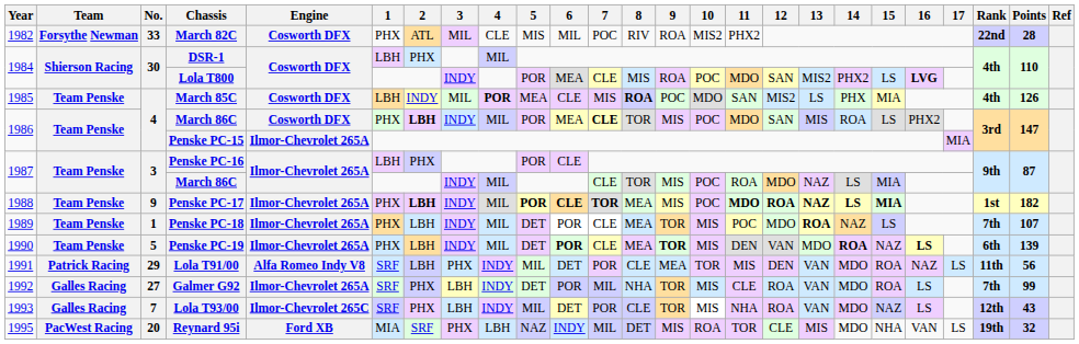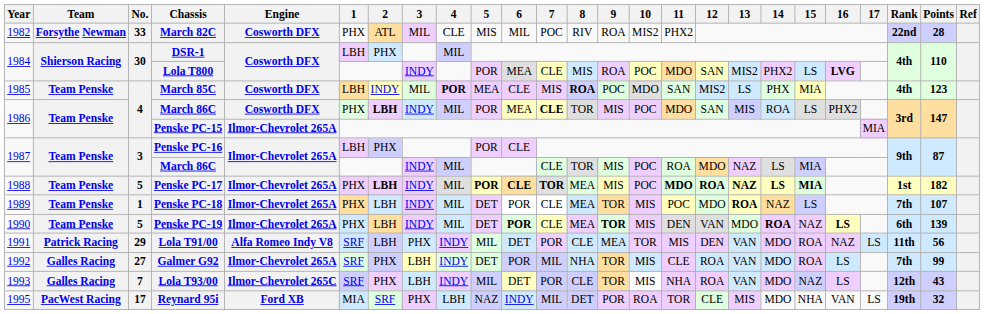 <table class="wikitable" style="text-align:center; font-size:85%">
 <tr>
 <th>Year</th>
 <th>Team</th>
 <th>No.</th>
 <th>Chassis</th>
 <th>Engine</th>
 <th>1</th>
 <th>2</th>
 <th>3</th>
 <th>4</th>
 <th>5</th>
 <th>6</th>
 <th>7</th>
 <th>8</th>
 <th>9</th>
 <th>10</th>
 <th>11</th>
 <th>12</th>
 <th>13</th>
 <th>14</th>
 <th>15</th>
 <th>16</th>
 <th>17</th>
 <th>Rank</th>
 <th>Points</th>
 <th>Ref</th>
 </tr>
 <tr>
 <td><a href='#'>1982</a></td>
 <th nowrap><a href='#'>Forsythe</a> <a href='#'>Newman</a></th>
 <th>33</th>
 <th nowrap><a href='#'>March 82C</a></th>
 <th nowrap><a href='#'>Cosworth DFX</a></th>
 <td>PHX</td>
 <td style="background:#FFDF9F;">ATL<br></td>
 <td style="background:#EFCFFF;">MIL<br></td>
 <td>CLE</td>
 <td>MIS</td>
 <td>MIL</td>
 <td>POC</td>
 <td>RIV</td>
 <td>ROA</td>
 <td>MIS2</td>
 <td>PHX2</td>
 <td colspan=6></td>
 <td style="background:#CFCFFF;"><strong>22nd</strong></td>
 <td style="background:#CFCFFF;"><strong>28</strong></td>
 <th></th>
 </tr>
 <tr>
 <td rowspan="2"><a href='#'>1984</a></td>
 <th rowspan="2" nowrap><a href='#'>Shierson Racing</a></th>
 <th rowspan=2>30</th>
 <th nowrap><a href='#'>DSR-1</a></th>
 <th rowspan="2" nowrap><a href='#'>Cosworth DFX</a></th>
 <td style="background:#EFCFFF;">LBH<br></td>
 <td style="background:#CFEAFF;">PHX<br></td>
 <td></td>
 <td style="background:#CFCFFF;">MIL<br></td>
 <td colspan=13></td>
 <td rowspan="2" style="background:#DFFFDF;"><strong>4th</strong></td>
 <td rowspan="2" style="background:#DFFFDF;"><strong>110</strong></td>
 <th rowspan=2></th>
 </tr>
 <tr>
 <th nowrap><a href='#'>Lola T800</a></th>
 <td colspan=2></td>
 <td style="background:#EFCFFF;"><a href='#'>INDY</a><br></td>
 <td></td>
 <td style="background:#EFCFFF;">POR<br></td>
 <td style="background:#DFDFDF;">MEA<br></td>
 <td style="background:#FFFFBF;">CLE<br></td>
 <td style="background:#CFEAFF;">MIS<br></td>
 <td style="background:#EFCFFF;">ROA<br></td>
 <td style="background:#FFFFBF;">POC<br></td>
 <td style="background:#FFDF9F;">MDO<br></td>
 <td style="background:#FFFFBF;">SAN<br></td>
 <td style="background:#CFEAFF;">MIS2<br></td>
 <td style="background:#EFCFFF;">PHX2<br></td>
 <td style="background:#CFEAFF;">LS<br></td>
 <td style="background:#EFCFFF;"><strong>LVG</strong><br></td>
 <td></td>
 </tr>
 <tr>
 <td><a href='#'>1985</a></td>
 <th nowrap><a href='#'>Team Penske</a></th>
 <th rowspan=3>4</th>
 <th nowrap><a href='#'>March 85C</a></th>
 <th nowrap><a href='#'>Cosworth DFX</a></th>
 <td style="background:#FFDF9F;">LBH<br></td>
 <td style="background:#FFFFBF;"><a href='#'>INDY</a><br></td>
 <td style="background:#DFFFDF;">MIL<br></td>
 <td style="background:#EFCFFF;"><strong>POR</strong><br></td>
 <td style="background:#EFCFFF;">MEA<br></td>
 <td style="background:#EFCFFF;">CLE<br></td>
 <td style="background:#EFCFFF;">MIS<br></td>
 <td style="background:#CFCFFF;"><strong>ROA</strong><br></td>
 <td style="background:#DFFFDF;">POC<br></td>
 <td style="background:#DFDFDF;">MDO<br></td>
 <td style="background:#DFFFDF;">SAN<br></td>
 <td style="background:#CFEAFF;">MIS2<br></td>
 <td style="background:#CFEAFF;">LS<br></td>
 <td style="background:#DFFFDF;">PHX<br></td>
 <td style="background:#FFFFBF;">MIA<br></td>
 <td colspan=2></td>
 <td style="background:#DFFFDF;"><strong>4th</strong></td>
-<td style="background:#DFFFDF;"><strong>126</strong></td>
+<td style="background:#DFFFDF;"><strong>123</strong></td>
 <th></th>
 </tr>
 <tr>
 <td rowspan="2"><a href='#'>1986</a></td>
 <th rowspan="2" nowrap><a href='#'>Team Penske</a></th>
 <th nowrap><a href='#'>March 86C</a></th>
 <th nowrap><a href='#'>Cosworth DFX</a></th>
 <td style="background:#DFFFDF;">PHX<br></td>
 <td style="background:#EFCFFF;"><strong>LBH</strong><br></td>
 <td style="background:#CFEAFF;"><a href='#'>INDY</a><br></td>
 <td style="background:#CFCFFF;">MIL<br></td>
 <td style="background:#EFCFFF;">POR<br></td>
 <td style="background:#FFFFBF;">MEA<br></td>
 <td style="background:#FFFFBF;"><strong>CLE</strong><br></td>
 <td style="background:#DFDFDF;">TOR<br></td>
 <td style="background:#EFCFFF;">MIS<br></td>
 <td style="background:#EFCFFF;">POC<br></td>
 <td style="background:#FFDF9F;">MDO<br></td>
 <td style="background:#DFFFDF;">SAN<br></td>
 <td style="background:#CFCFFF;">MIS<br></td>
 <td style="background:#CFEAFF;">ROA<br></td>
 <td style="background:#DFDFDF;">LS<br></td>
 <td style="background:#DFDFDF;">PHX2<br></td>
 <td></td>
 <td rowspan="2" style="background:#FFDF9F;"><strong>3rd</strong></td>
 <td rowspan="2" style="background:#FFDF9F;"><strong>147</strong></td>
 <th rowspan=2></th>
 </tr>
 <tr>
 <th nowrap><a href='#'>Penske PC-15</a></th>
 <th nowrap><a href='#'>Ilmor-Chevrolet 265A</a></th>
 <td colspan=16></td>
 <td style="background:#EFCFFF;">MIA<br></td>
 </tr>
 <tr>
 <td rowspan="2"><a href='#'>1987</a></td>
 <th rowspan="2" nowrap><a href='#'>Team Penske</a></th>
 <th rowspan=2>3</th>
 <th nowrap><a href='#'>Penske PC-16</a></th>
 <th rowspan="2" nowrap><a href='#'>Ilmor-Chevrolet 265A</a></th>
 <td style="background:#EFCFFF;">LBH<br></td>
 <td style="background:#CFCFFF;">PHX<br></td>
 <td colspan=2></td>
 <td style="background:#EFCFFF;">POR<br></td>
 <td style="background:#EFCFFF;">CLE<br></td>
 <td colspan=11></td>
 <td rowspan="2" style="background:#CFEAFF;"><strong>9th</strong></td>
 <td rowspan="2" style="background:#CFEAFF;"><strong>87</strong></td>
 <th rowspan=2></th>
 </tr>
 <tr>
 <th nowrap><a href='#'>March 86C</a></th>
 <td colspan=2></td>
 <td style="background:#EFCFFF;"><a href='#'>INDY</a><br></td>
 <td style="background:#CFCFFF;">MIL<br></td>
 <td colspan=2></td>
 <td style="background:#DFFFDF;">CLE<br></td>
 <td style="background:#DFDFDF;">TOR<br></td>
 <td style="background:#DFFFDF;">MIS<br></td>
 <td style="background:#EFCFFF;">POC<br></td>
 <td style="background:#DFFFDF;">ROA<br></td>
 <td style="background:#FFDF9F;">MDO<br></td>
 <td style="background:#EFCFFF;">NAZ<br></td>
 <td style="background:#DFDFDF;">LS<br></td>
 <td style="background:#CFCFFF;">MIA<br></td>
 <td colspan=2></td>
 </tr>
 <tr>
 <td><a href='#'>1988</a></td>
 <th nowrap><a href='#'>Team Penske</a></th>
-<th>9</th>
+<th>5</th>
 <th nowrap><a href='#'>Penske PC-17</a></th>
 <th nowrap><a href='#'>Ilmor-Chevrolet 265A</a></th>
 <td style="background:#EFCFFF;">PHX<br></td>
 <td style="background:#EFCFFF;"><strong>LBH</strong><br></td>
 <td style="background:#EFCFFF;"><a href='#'>INDY</a><br></td>
 <td style="background:#DFDFDF;">MIL<br></td>
 <td style="background:#FFFFBF;"><strong>POR</strong><br></td>
 <td style="background:#FFDF9F;"><strong>CLE</strong><br></td>
 <td style="background:#DFDFDF;"><strong>TOR</strong><br></td>
 <td style="background:#DFFFDF;">MEA<br></td>
 <td style="background:#FFFFBF;">MIS<br></td>
 <td style="background:#EFCFFF;">POC<br></td>
 <td style="background:#DFFFDF;"><strong>MDO</strong><br></td>
 <td style="background:#DFFFDF;"><strong>ROA</strong><br></td>
 <td style="background:#FFFFBF;"><strong>NAZ</strong><br></td>
 <td style="background:#FFFFBF;"><strong>LS</strong><br></td>
 <td style="background:#DFFFDF;"><strong>MIA</strong><br></td>
 <td colspan=2></td>
 <td style="background:#FFFFBF;"><strong>1st</strong></td>
 <td style="background:#FFFFBF;"><strong>182</strong></td>
 <th></th>
 </tr>
 <tr>
 <td><a href='#'>1989</a></td>
 <th><a href='#'>Team Penske</a></th>
 <th>1</th>
 <th><a href='#'>Penske PC-18</a></th>
 <th><a href='#'>Ilmor-Chevrolet 265A</a></th>
 <td style="background:#FFDF9F;">PHX<br></td>
 <td style="background:#CFEAFF;">LBH<br></td>
 <td style="background:#EFCFFF;"><a href='#'>INDY</a><br></td>
 <td style="background:#CFEAFF;">MIL<br></td>
 <td style="background:#EFCFFF;">DET<br></td>
 <td style="background:#FFFFFF;">POR<br></td>
 <td style="background:#FFFFFF;">CLE<br></td>
 <td style="background:#CFEAFF;">MEA<br></td>
 <td style="background:#FFDF9F;">TOR<br></td>
 <td style="background:#EFCFFF;">MIS<br></td>
 <td style="background:#FFFFBF;">POC<br></td>
 <td style="background:#DFFFDF;">MDO<br></td>
 <td style="background:#FFFFBF;"><strong>ROA</strong><br></td>
 <td style="background:#FFDF9F;">NAZ<br></td>
 <td style="background:#CFCFFF;">LS<br></td>
 <td colspan=2></td>
 <td style="background:#CFEAFF;"><strong>7th</strong></td>
 <td style="background:#CFEAFF;"><strong>107</strong></td>
 <th></th>
 </tr>
 <tr>
 <td><a href='#'>1990</a></td>
 <th nowrap><a href='#'>Team Penske</a></th>
 <th>5</th>
 <th nowrap><a href='#'>Penske PC-19</a></th>
 <th nowrap><a href='#'>Ilmor-Chevrolet 265A</a></th>
 <td style="background:#CFEAFF;">PHX<br></td>
 <td style="background:#FFDF9F;">LBH<br></td>
 <td style="background:#EFCFFF;"><a href='#'>INDY</a><br></td>
 <td style="background:#CFEAFF;">MIL<br></td>
 <td style="background:#EFCFFF;">DET<br></td>
 <td style="background:#DFFFDF;"><strong>POR</strong><br></td>
 <td style="background:#FFFFBF;">CLE<br></td>
 <td style="background:#EFCFFF;">MEA<br></td>
 <td style="background:#DFFFDF;"><strong>TOR</strong><br></td>
 <td style="background:#EFCFFF;">MIS<br></td>
 <td style="background:#DFDFDF;">DEN<br></td>
 <td style="background:#DFDFDF;">VAN<br></td>
 <td style="background:#DFFFDF;">MDO<br></td>
 <td style="background:#EFCFFF;"><strong>ROA</strong><br></td>
 <td style="background:#EFCFFF;">NAZ<br></td>
 <td style="background:#FFFFBF;"><strong>LS</strong><br></td>
 <td></td>
 <td style="background:#CFEAFF;"><strong>6th</strong></td>
 <td style="background:#CFEAFF;"><strong>139</strong></td>
 <th></th>
 </tr>
 <tr>
 <td><a href='#'>1991</a></td>
 <th nowrap><a href='#'>Patrick Racing</a></th>
 <th>29</th>
 <th nowrap><a href='#'>Lola T91/00</a></th>
 <th nowrap><a href='#'>Alfa Romeo Indy V8</a></th>
 <td style="background:#CFEAFF;"><a href='#'>SRF</a><br></td>
 <td style="background:#CFCFFF;">LBH<br></td>
 <td style="background:#CFEAFF;">PHX<br></td>
 <td style="background:#EFCFFF;"><a href='#'>INDY</a><br></td>
 <td style="background:#DFFFDF;">MIL<br></td>
 <td style="background:#CFEAFF;">DET<br></td>
 <td style="background:#EFCFFF;">POR<br></td>
 <td style="background:#CFEAFF;">CLE<br></td>
 <td style="background:#CFEAFF;">MEA<br></td>
 <td style="background:#EFCFFF;">TOR<br></td>
 <td style="background:#EFCFFF;">MIS<br></td>
 <td style="background:#EFCFFF;">DEN<br></td>
 <td style="background:#CFEAFF;">VAN<br></td>
 <td style="background:#EFCFFF;">MDO<br></td>
 <td style="background:#EFCFFF;">ROA<br></td>
 <td style="background:#EFCFFF;">NAZ<br></td>
 <td style="background:#CFEAFF;">LS<br></td>
 <td style="background:#CFEAFF;"><strong>11th</strong></td>
 <td style="background:#CFEAFF;"><strong>56</strong></td>
 <th></th>
 </tr>
 <tr>
 <td><a href='#'>1992</a></td>
 <th nowrap><a href='#'>Galles Racing</a></th>
 <th>27</th>
 <th nowrap><a href='#'>Galmer G92</a></th>
 <th nowrap><a href='#'>Ilmor-Chevrolet 265A</a></th>
 <td style="background:#DFFFDF;"><a href='#'>SRF</a><br></td>
 <td style="background:#CFCFFF;">PHX<br></td>
 <td style="background:#FFFFBF;">LBH<br></td>
 <td style="background:#DFFFDF;"><a href='#'>INDY</a><br></td>
 <td style="background:#DFFFDF;">DET<br> </td>
 <td style="background:#CFCFFF;">POR<br></td>
 <td style="background:#CFCFFF;">MIL<br></td>
 <td style="background:#CFEAFF;">NHA<br></td>
 <td style="background:#FFDF9F;">TOR<br></td>
 <td style="background:#CFEAFF;">MIS<br></td>
 <td style="background:#EFCFFF;">CLE<br></td>
 <td style="background:#CFEAFF;">ROA<br></td>
 <td style="background:#CFEAFF;">VAN<br></td>
 <td style="background:#CFEAFF;">MDO<br></td>
 <td style="background:#EFCFFF;">ROA<br></td>
 <td style="background:#CFEAFF;">LS<br></td>
 <td></td>
 <td style="background:#CFEAFF;"><strong>7th</strong></td>
 <td style="background:#CFEAFF;"><strong>99</strong></td>
 <th></th>
 </tr>
 <tr>
 <td><a href='#'>1993</a></td>
 <th nowrap><a href='#'>Galles Racing</a></th>
 <th>7</th>
 <th nowrap><a href='#'>Lola T93/00</a></th>
 <th nowrap><a href='#'>Ilmor-Chevrolet 265C</a></th>
 <td style="background:#CFCFFF;"><a href='#'>SRF</a><br></td>
 <td style="background:#EFCFFF;">PHX<br></td>
 <td style="background:#CFEAFF;">LBH<br></td>
 <td style="background:#EFCFFF;"><a href='#'>INDY</a><br></td>
 <td style="background:#CFCFFF;">MIL<br></td>
 <td style="background:#FFFFBF;">DET<br></td>
 <td style="background:#CFCFFF;">POR<br></td>
 <td style="background:#CFCFFF;">CLE<br></td>
 <td style="background:#FFDF9F;">TOR<br></td>
 <td style="background:#FFFFFF;">MIS<br></td>
 <td style="background:#EFCFFF;">NHA<br></td>
 <td style="background:#EFCFFF;">ROA<br></td>
 <td style="background:#CFEAFF;">VAN<br></td>
 <td style="background:#EFCFFF;">MDO<br></td>
 <td style="background:#CFCFFF;">NAZ<br></td>
 <td style="background:#EFCFFF;">LS<br></td>
 <td></td>
 <td style="background:#CFCFFF;"><strong>12th</strong></td>
 <td style="background:#CFCFFF;"><strong>43</strong></td>
 <th></th>
 </tr>
 <tr>
 <td><a href='#'>1995</a></td>
 <th nowrap><a href='#'>PacWest Racing</a></th>
-<th>20</th>
+<th>17</th>
 <th nowrap><a href='#'>Reynard 95i</a></th>
 <th nowrap><a href='#'>Ford XB</a></th>
 <td style="background:#CFEAFF;">MIA<br></td>
 <td style="background:#DFFFDF;"><a href='#'>SRF</a><br></td>
 <td style="background:#EFCFFF;">PHX<br></td>
 <td style="background:#CFEAFF;">LBH<br></td>
 <td style="background:#CFCFFF;">NAZ<br></td>
 <td style="background:#CFEAFF;"><a href='#'>INDY</a><br></td>
 <td style="background:#CFCFFF;">MIL<br></td>
 <td style="background:#CFCFFF;">DET<br></td>
-<td style="background:#EFCFFF;">MIS<br></td>
+<td style="background:#EFCFFF;">POR<br></td>
 <td style="background:#EFCFFF;">ROA<br></td>
 <td style="background:#EFCFFF;">TOR<br></td>
 <td style="background:#DFFFDF;">CLE<br></td>
 <td style="background:#EFCFFF;">MIS<br></td>
 <td>MDO</td>
 <td>NHA</td>
 <td>VAN</td>
 <td>LS</td>
 <td style="background:#CFCFFF;"><strong>19th</strong></td>
 <td style="background:#CFCFFF;"><strong>32</strong></td>
 <th></th>
 </tr>
 </table>
